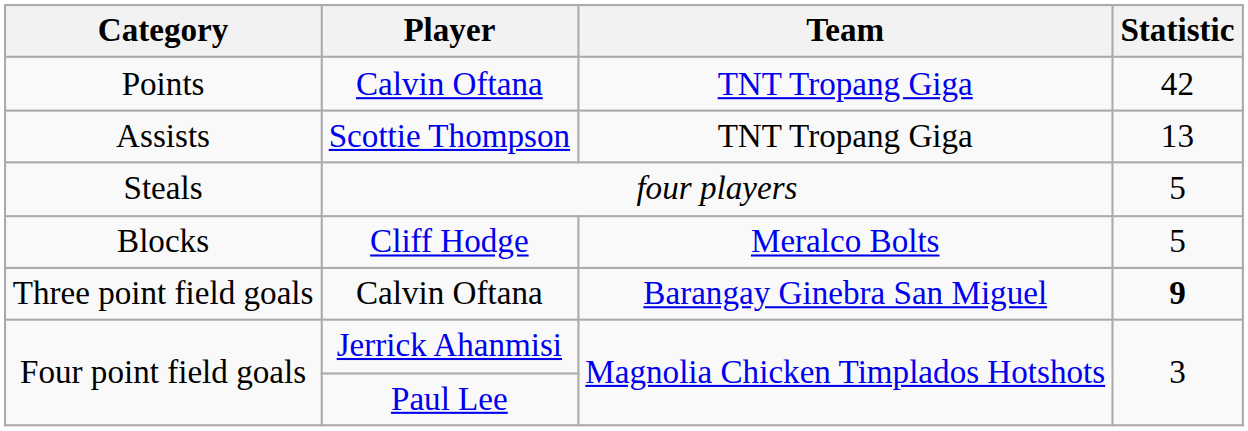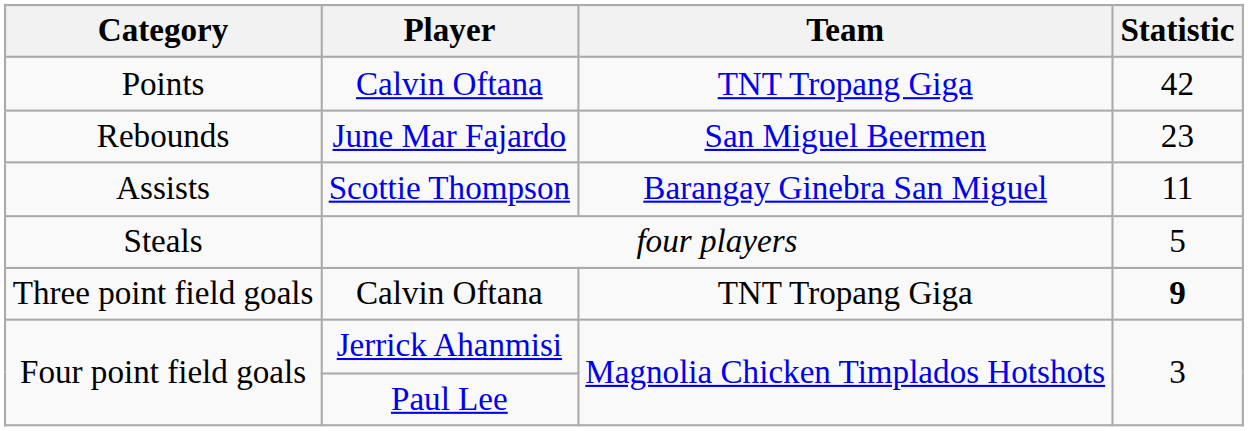 <table class="wikitable" style="text-align:center">
 <tr>
 <th>Category</th>
 <th>Player</th>
 <th>Team</th>
 <th>Statistic</th>
 </tr>
 <tr>
 <td>Points</td>
 <td><a href='#'>Calvin Oftana</a></td>
 <td><a href='#'>TNT Tropang Giga</a></td>
 <td>42</td>
 </tr>
 <tr>
+<td>Rebounds</td>
+<td><a href='#'>June Mar Fajardo</a></td>
+<td><a href='#'>San Miguel Beermen</a></td>
+<td>23</td>
+</tr>
+<tr>
 <td>Assists</td>
 <td><a href='#'>Scottie Thompson</a></td>
-<td>TNT Tropang Giga</td>
-<td>13</td>
+<td><a href='#'>Barangay Ginebra San Miguel</a></td>
+<td>11</td>
 </tr>
 <tr>
 <td>Steals</td>
 <td colspan=2><em>four players</em></td>
 <td>5</td>
 </tr>
 <tr>
-<td>Blocks</td>
-<td><a href='#'>Cliff Hodge</a></td>
-<td><a href='#'>Meralco Bolts</a></td>
-<td>5</td>
-</tr>
-<tr>
 <td>Three point field goals</td>
 <td>Calvin Oftana</td>
-<td><a href='#'>Barangay Ginebra San Miguel</a></td>
+<td>TNT Tropang Giga</td>
 <td><strong>9</strong></td>
 </tr>
 <tr>
 <td rowspan=2>Four point field goals</td>
 <td><a href='#'>Jerrick Ahanmisi</a></td>
 <td rowspan=2><a href='#'>Magnolia Chicken Timplados Hotshots</a></td>
 <td rowspan=2>3</td>
 </tr>
 <tr>
 <td><a href='#'>Paul Lee</a></td>
 </tr>
 </table>
